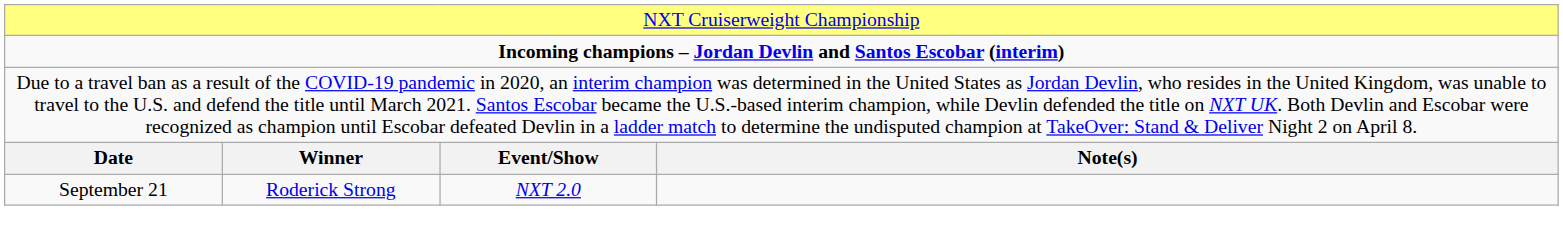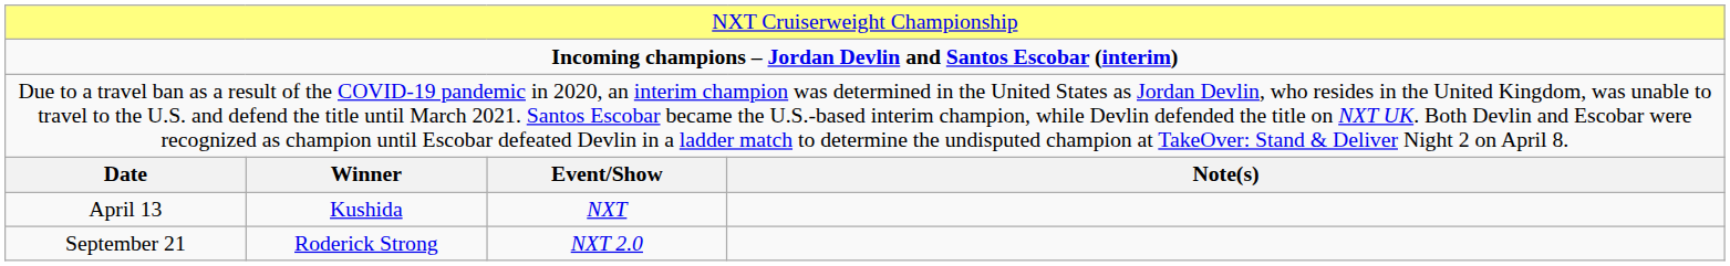 <table class="wikitable" style="text-align:center; width:100%;">
 <tr style="background:#FFFF80;">
 <td colspan="4" style="text-align: center;"><a href='#'>NXT Cruiserweight Championship</a></td>
 </tr>
 <tr>
 <td colspan="4" style="text-align: center;"><strong>Incoming champions – <a href='#'>Jordan Devlin</a> and <a href='#'>Santos Escobar</a> (<a href='#'>interim</a>)</strong></td>
 </tr>
 <tr>
 <td colspan="4" style="text-align: center;">Due to a travel ban as a result of the <a href='#'>COVID-19 pandemic</a> in 2020, an <a href='#'>interim champion</a> was determined in the United States as <a href='#'>Jordan Devlin</a>, who resides in the United Kingdom, was unable to travel to the U.S. and defend the title until March 2021. <a href='#'>Santos Escobar</a> became the U.S.-based interim champion, while Devlin defended the title on <em><a href='#'>NXT UK</a></em>. Both Devlin and Escobar were recognized as champion until Escobar defeated Devlin in a <a href='#'>ladder match</a> to determine the undisputed champion at <a href='#'>TakeOver: Stand & Deliver</a> Night 2 on April 8.</td>
 </tr>
 <tr>
 <th width=14%>Date</th>
 <th width=14%>Winner</th>
 <th width=14%>Event/Show</th>
 <th width=58%>Note(s)</th>
 </tr>
 <tr>
+<td>April 13</td>
+<td><a href='#'>Kushida</a></td>
+<td><em><a href='#'>NXT</a></em></td>
+<td></td>
+</tr>
+<tr>
 <td>September 21</td>
 <td><a href='#'>Roderick Strong</a></td>
 <td><em><a href='#'>NXT 2.0</a></em></td>
 <td></td>
 </tr>
 </table>
